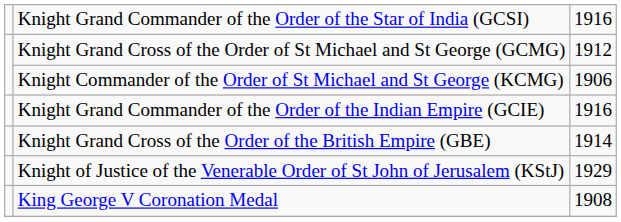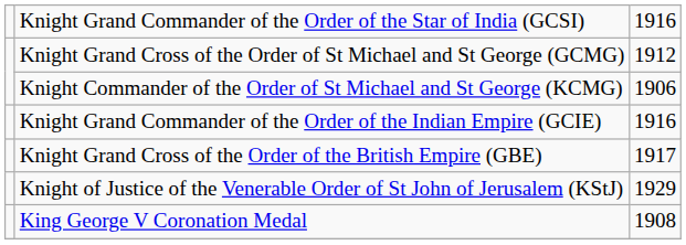 <table class="wikitable">
 <tr>
 <td></td>
 <td>Knight Grand Commander of the <a href='#'>Order of the Star of India</a> (GCSI)</td>
 <td>1916</td>
 </tr>
 <tr>
 <td rowspan=2></td>
 <td>Knight Grand Cross of the Order of St Michael and St George (GCMG)</td>
 <td>1912</td>
 </tr>
 <tr>
 <td>Knight Commander of the <a href='#'>Order of St Michael and St George</a> (KCMG)</td>
 <td>1906</td>
 </tr>
 <tr>
 <td></td>
 <td>Knight Grand Commander of the <a href='#'>Order of the Indian Empire</a> (GCIE)</td>
 <td>1916</td>
 </tr>
 <tr>
 <td></td>
 <td>Knight Grand Cross of the <a href='#'>Order of the British Empire</a> (GBE)</td>
-<td>1914</td>
+<td>1917</td>
 </tr>
 <tr>
 <td></td>
 <td>Knight of Justice of the <a href='#'>Venerable Order of St John of Jerusalem</a> (KStJ)</td>
 <td>1929</td>
 </tr>
 <tr>
 <td></td>
 <td><a href='#'>King George V Coronation Medal</a></td>
 <td>1908</td>
 </tr>
 <tr>
 </tr>
 </table>
